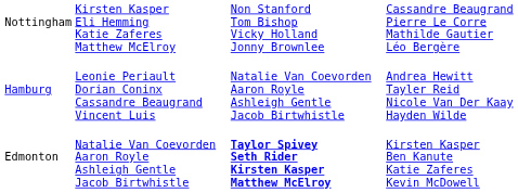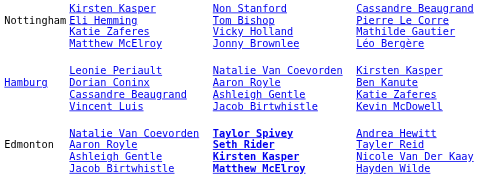 <table>
 <tr>
 <td>Nottingham</td>
 <td width=220><br><a href='#'>Kirsten Kasper</a><br><a href='#'>Eli Hemming</a><br><a href='#'>Katie Zaferes</a><br><a href='#'>Matthew McElroy</a></td>
 <td width=220><br><a href='#'>Non Stanford</a><br><a href='#'>Tom Bishop</a><br><a href='#'>Vicky Holland</a><br><a href='#'>Jonny Brownlee</a></td>
 <td width=220><br><a href='#'>Cassandre Beaugrand</a><br><a href='#'>Pierre Le Corre</a><br><a href='#'>Mathilde Gautier</a><br><a href='#'>Léo Bergère</a></td>
 </tr>
 <tr>
 <td><a href='#'>Hamburg</a></td>
 <td width=220><br><a href='#'>Leonie Periault</a><br><a href='#'>Dorian Coninx</a><br><a href='#'>Cassandre Beaugrand</a><br><a href='#'>Vincent Luis</a></td>
 <td width=220><br><a href='#'>Natalie Van Coevorden</a><br><a href='#'>Aaron Royle</a><br><a href='#'>Ashleigh Gentle</a><br><a href='#'>Jacob Birtwhistle</a></td>
-<td width=220><br><a href='#'>Andrea Hewitt</a><br><a href='#'>Tayler Reid</a><br><a href='#'>Nicole Van Der Kaay</a><br><a href='#'>Hayden Wilde</a></td>
+<td width=220><br><a href='#'>Kirsten Kasper</a><br><a href='#'>Ben Kanute</a><br><a href='#'>Katie Zaferes</a><br><a href='#'>Kevin McDowell</a></td>
 </tr>
 <tr>
 <td>Edmonton</td>
 <td width=220><br><a href='#'>Natalie Van Coevorden</a><br><a href='#'>Aaron Royle</a><br><a href='#'>Ashleigh Gentle</a><br><a href='#'>Jacob Birtwhistle</a></td>
 <td width=220><strong><br><a href='#'>Taylor Spivey</a><br><a href='#'>Seth Rider</a><br><a href='#'>Kirsten Kasper</a><br><a href='#'>Matthew McElroy</a></strong></td>
-<td width=220><br><a href='#'>Kirsten Kasper</a><br><a href='#'>Ben Kanute</a><br><a href='#'>Katie Zaferes</a><br><a href='#'>Kevin McDowell</a></td>
+<td width=220><br><a href='#'>Andrea Hewitt</a><br><a href='#'>Tayler Reid</a><br><a href='#'>Nicole Van Der Kaay</a><br><a href='#'>Hayden Wilde</a></td>
 </tr>
 </table>
